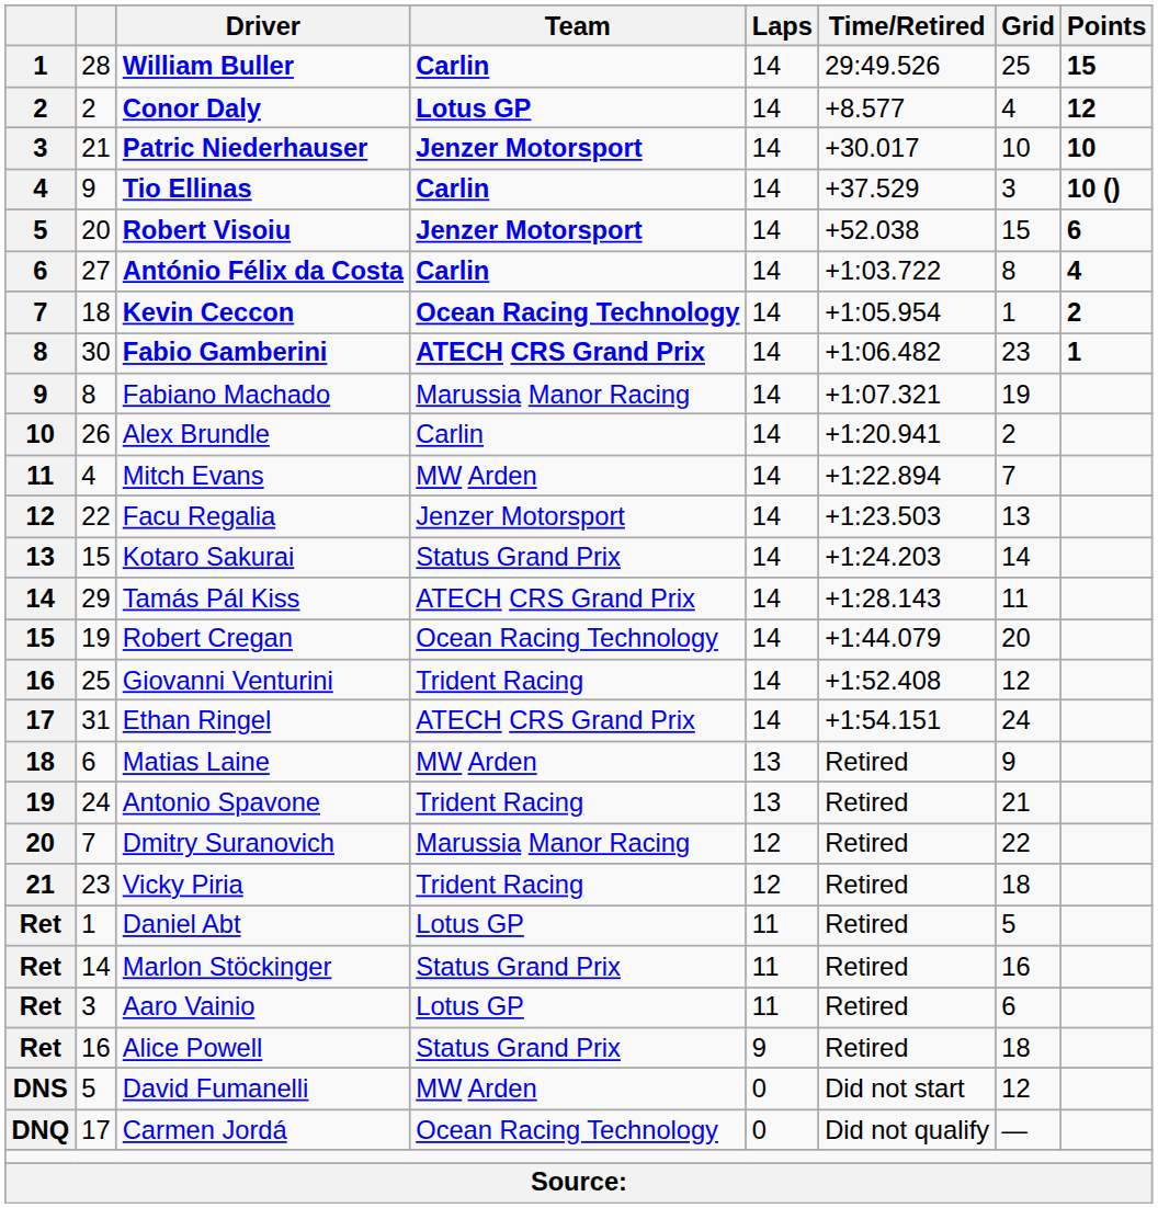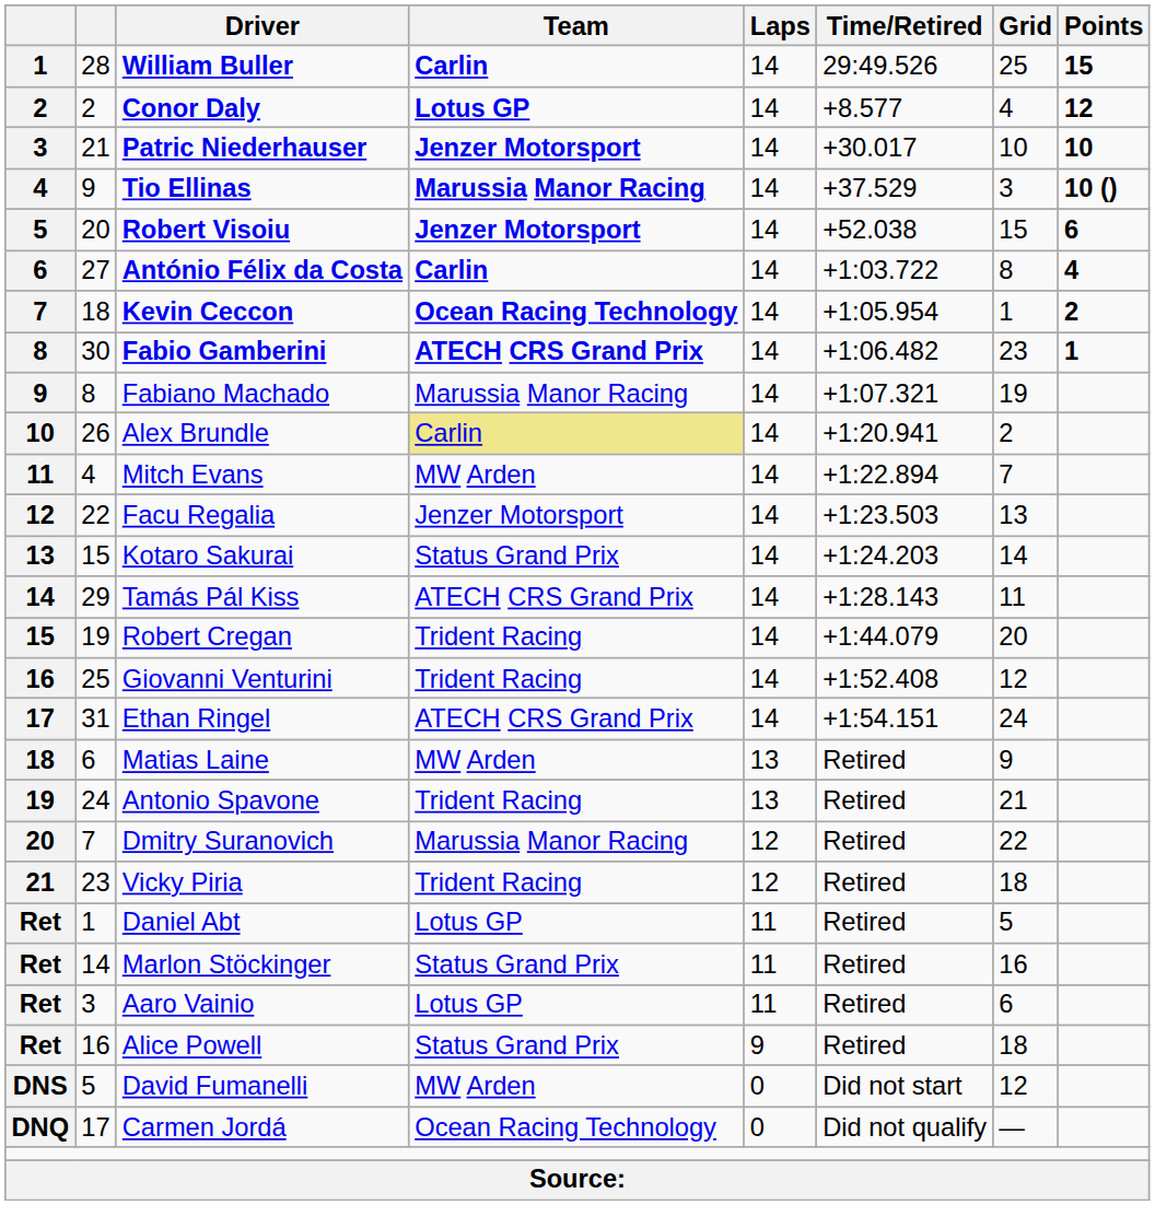 <table class="wikitable" style="font-size:85%">
 <tr>
 <th></th>
 <th></th>
 <th>Driver</th>
 <th>Team</th>
 <th>Laps</th>
 <th>Time/Retired</th>
 <th>Grid</th>
 <th>Points</th>
 </tr>
 <tr>
 <th>1</th>
 <td>28</td>
 <td> <strong><a href='#'>William Buller</a></strong></td>
 <td><strong><a href='#'>Carlin</a></strong></td>
 <td>14</td>
 <td>29:49.526</td>
 <td>25</td>
 <td><strong>15</strong></td>
 </tr>
 <tr>
 <th>2</th>
 <td>2</td>
 <td> <strong><a href='#'>Conor Daly</a></strong></td>
 <td><strong><a href='#'>Lotus GP</a></strong></td>
 <td>14</td>
 <td>+8.577</td>
 <td>4</td>
 <td><strong>12</strong></td>
 </tr>
 <tr>
 <th>3</th>
 <td>21</td>
 <td> <strong><a href='#'>Patric Niederhauser</a></strong></td>
 <td><strong><a href='#'>Jenzer Motorsport</a></strong></td>
 <td>14</td>
 <td>+30.017</td>
 <td>10</td>
 <td><strong>10</strong></td>
 </tr>
 <tr>
 <th>4</th>
 <td>9</td>
 <td> <strong><a href='#'>Tio Ellinas</a></strong></td>
-<td><strong><a href='#'>Carlin</a></strong></td>
+<td><strong><a href='#'>Marussia</a> <a href='#'>Manor Racing</a></strong></td>
 <td>14</td>
 <td>+37.529</td>
 <td>3</td>
 <td><strong>10 ()</strong></td>
 </tr>
 <tr>
 <th>5</th>
 <td>20</td>
 <td> <strong><a href='#'>Robert Visoiu</a></strong></td>
 <td><strong><a href='#'>Jenzer Motorsport</a></strong></td>
 <td>14</td>
 <td>+52.038</td>
 <td>15</td>
 <td><strong>6</strong></td>
 </tr>
 <tr>
 <th>6</th>
 <td>27</td>
 <td> <strong><a href='#'>António Félix da Costa</a></strong></td>
 <td><strong><a href='#'>Carlin</a></strong></td>
 <td>14</td>
 <td>+1:03.722</td>
 <td>8</td>
 <td><strong>4</strong></td>
 </tr>
 <tr>
 <th>7</th>
 <td>18</td>
 <td> <strong><a href='#'>Kevin Ceccon</a></strong></td>
 <td><strong><a href='#'>Ocean Racing Technology</a></strong></td>
 <td>14</td>
 <td>+1:05.954</td>
 <td>1</td>
 <td><strong>2</strong></td>
 </tr>
 <tr>
 <th>8</th>
 <td>30</td>
 <td> <strong><a href='#'>Fabio Gamberini</a></strong></td>
 <td><strong><a href='#'>ATECH</a> <a href='#'>CRS Grand Prix</a></strong></td>
 <td>14</td>
 <td>+1:06.482</td>
 <td>23</td>
 <td><strong>1</strong></td>
 </tr>
 <tr>
 <th>9</th>
 <td>8</td>
 <td> <a href='#'>Fabiano Machado</a></td>
 <td><a href='#'>Marussia</a> <a href='#'>Manor Racing</a></td>
 <td>14</td>
 <td>+1:07.321</td>
 <td>19</td>
 <td></td>
 </tr>
 <tr>
 <th>10</th>
 <td>26</td>
 <td> <a href='#'>Alex Brundle</a></td>
-<td><a href='#'>Carlin</a></td>
+<td style="background: khaki;"><a href='#'>Carlin</a></td>
 <td>14</td>
 <td>+1:20.941</td>
 <td>2</td>
 <td></td>
 </tr>
 <tr>
 <th>11</th>
 <td>4</td>
 <td> <a href='#'>Mitch Evans</a></td>
 <td><a href='#'>MW</a> <a href='#'>Arden</a></td>
 <td>14</td>
 <td>+1:22.894</td>
 <td>7</td>
 <td></td>
 </tr>
 <tr>
 <th>12</th>
 <td>22</td>
 <td> <a href='#'>Facu Regalia</a></td>
 <td><a href='#'>Jenzer Motorsport</a></td>
 <td>14</td>
 <td>+1:23.503</td>
 <td>13</td>
 <td></td>
 </tr>
 <tr>
 <th>13</th>
 <td>15</td>
 <td> <a href='#'>Kotaro Sakurai</a></td>
 <td><a href='#'>Status Grand Prix</a></td>
 <td>14</td>
 <td>+1:24.203</td>
 <td>14</td>
 <td></td>
 </tr>
 <tr>
 <th>14</th>
 <td>29</td>
 <td> <a href='#'>Tamás Pál Kiss</a></td>
 <td><a href='#'>ATECH</a> <a href='#'>CRS Grand Prix</a></td>
 <td>14</td>
 <td>+1:28.143</td>
 <td>11</td>
 <td></td>
 </tr>
 <tr>
 <th>15</th>
 <td>19</td>
 <td> <a href='#'>Robert Cregan</a></td>
-<td><a href='#'>Ocean Racing Technology</a></td>
+<td><a href='#'>Trident Racing</a></td>
 <td>14</td>
 <td>+1:44.079</td>
 <td>20</td>
 <td></td>
 </tr>
 <tr>
 <th>16</th>
 <td>25</td>
 <td> <a href='#'>Giovanni Venturini</a></td>
 <td><a href='#'>Trident Racing</a></td>
 <td>14</td>
 <td>+1:52.408</td>
 <td>12</td>
 <td></td>
 </tr>
 <tr>
 <th>17</th>
 <td>31</td>
 <td> <a href='#'>Ethan Ringel</a></td>
 <td><a href='#'>ATECH</a> <a href='#'>CRS Grand Prix</a></td>
 <td>14</td>
 <td>+1:54.151</td>
 <td>24</td>
 <td></td>
 </tr>
 <tr>
 <th>18</th>
 <td>6</td>
 <td> <a href='#'>Matias Laine</a></td>
 <td><a href='#'>MW</a> <a href='#'>Arden</a></td>
 <td>13</td>
 <td>Retired</td>
 <td>9</td>
 <td></td>
 </tr>
 <tr>
 <th>19</th>
 <td>24</td>
 <td> <a href='#'>Antonio Spavone</a></td>
 <td><a href='#'>Trident Racing</a></td>
 <td>13</td>
 <td>Retired</td>
 <td>21</td>
 <td></td>
 </tr>
 <tr>
 <th>20</th>
 <td>7</td>
 <td> <a href='#'>Dmitry Suranovich</a></td>
 <td><a href='#'>Marussia</a> <a href='#'>Manor Racing</a></td>
 <td>12</td>
 <td>Retired</td>
 <td>22</td>
 <td></td>
 </tr>
 <tr>
 <th>21</th>
 <td>23</td>
 <td> <a href='#'>Vicky Piria</a></td>
 <td><a href='#'>Trident Racing</a></td>
 <td>12</td>
 <td>Retired</td>
 <td>18</td>
 <td></td>
 </tr>
 <tr>
 <th>Ret</th>
 <td>1</td>
 <td> <a href='#'>Daniel Abt</a></td>
 <td><a href='#'>Lotus GP</a></td>
 <td>11</td>
 <td>Retired</td>
 <td>5</td>
 <td></td>
 </tr>
 <tr>
 <th>Ret</th>
 <td>14</td>
 <td> <a href='#'>Marlon Stöckinger</a></td>
 <td><a href='#'>Status Grand Prix</a></td>
 <td>11</td>
 <td>Retired</td>
 <td>16</td>
 <td></td>
 </tr>
 <tr>
 <th>Ret</th>
 <td>3</td>
 <td> <a href='#'>Aaro Vainio</a></td>
 <td><a href='#'>Lotus GP</a></td>
 <td>11</td>
 <td>Retired</td>
 <td>6</td>
 <td></td>
 </tr>
 <tr>
 <th>Ret</th>
 <td>16</td>
 <td> <a href='#'>Alice Powell</a></td>
 <td><a href='#'>Status Grand Prix</a></td>
 <td>9</td>
 <td>Retired</td>
 <td>18</td>
 <td></td>
 </tr>
 <tr>
 <th>DNS</th>
 <td>5</td>
 <td> <a href='#'>David Fumanelli</a></td>
 <td><a href='#'>MW</a> <a href='#'>Arden</a></td>
 <td>0</td>
 <td>Did not start</td>
 <td>12</td>
 <td></td>
 </tr>
 <tr>
 <th>DNQ</th>
 <td>17</td>
 <td> <a href='#'>Carmen Jordá</a></td>
 <td><a href='#'>Ocean Racing Technology</a></td>
 <td>0</td>
 <td>Did not qualify</td>
 <td>—</td>
 <td></td>
 </tr>
 <tr>
 <td colspan=8></td>
 </tr>
 <tr>
 <th colspan=8>Source:</th>
 </tr>
 </table>
